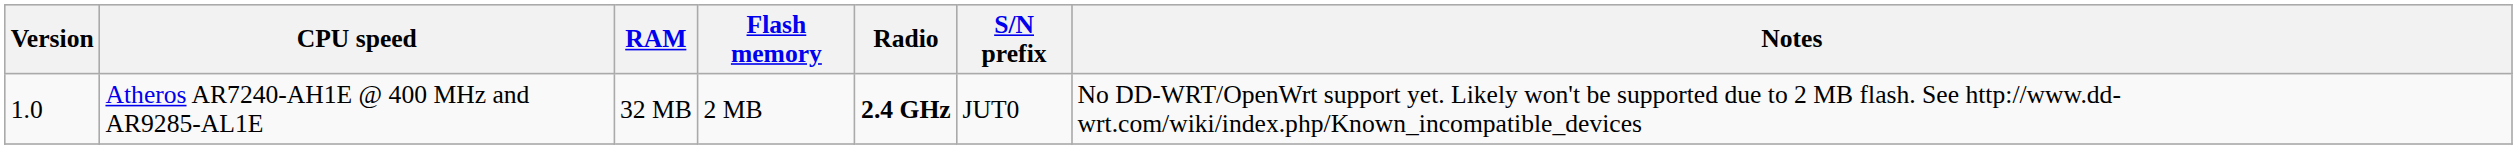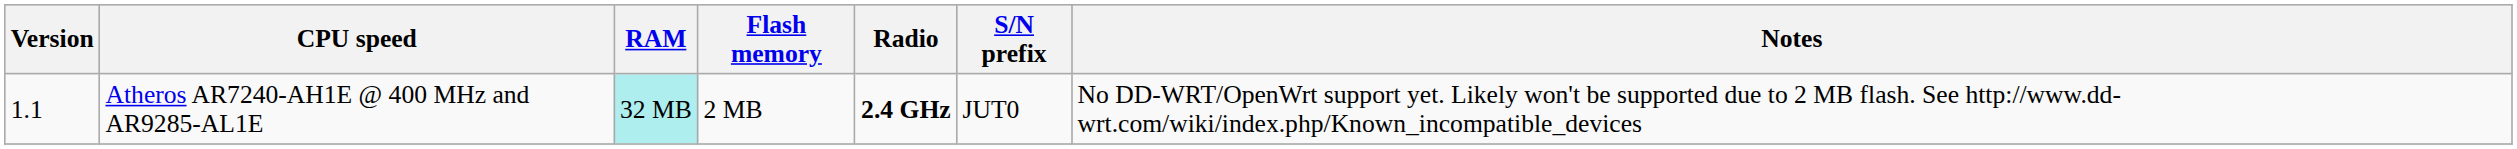 <table class="wikitable">
 <tr>
 <th>Version</th>
 <th>CPU speed</th>
 <th><a href='#'>RAM</a></th>
 <th><a href='#'>Flash memory</a></th>
 <th>Radio</th>
 <th><a href='#'>S/N</a> prefix</th>
 <th>Notes</th>
 </tr>
 <tr>
-<td>1.0</td>
+<td>1.1</td>
 <td><a href='#'>Atheros</a> AR7240-AH1E @ 400 MHz and AR9285-AL1E</td>
-<td>32 MB</td>
+<td style="background: paleturquoise;">32 MB</td>
 <td>2 MB</td>
 <td><strong>2.4 GHz</strong></td>
 <td>JUT0</td>
 <td>No DD-WRT/OpenWrt support yet. Likely won't be supported due to 2 MB flash. See http://www.dd-wrt.com/wiki/index.php/Known_incompatible_devices</td>
 </tr>
 </table>
